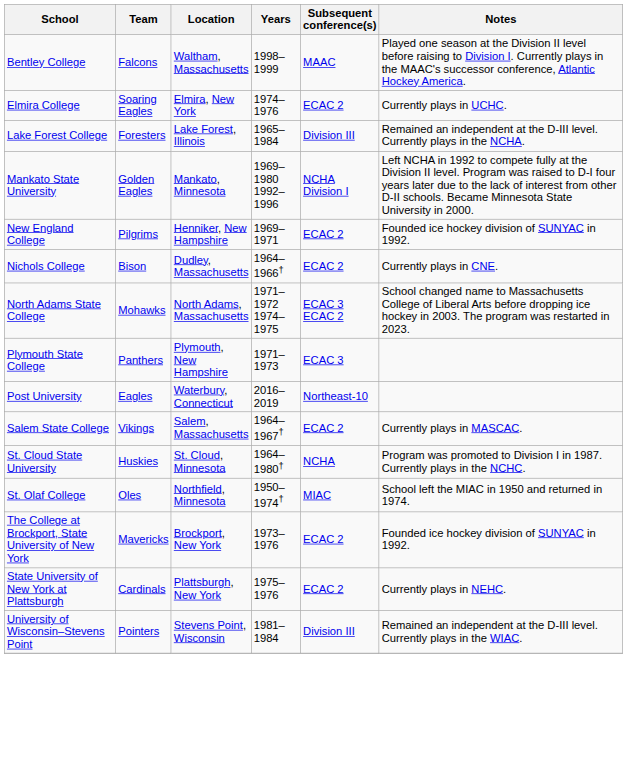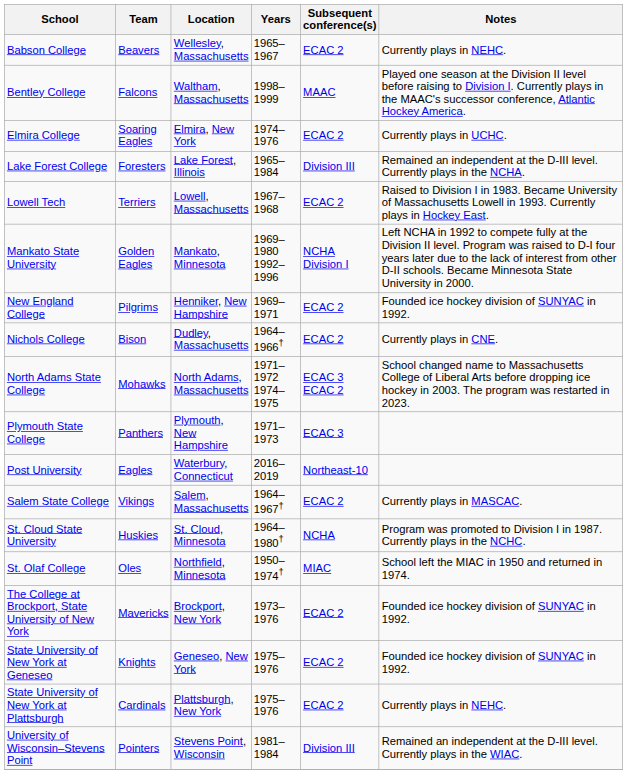 <table class="wikitable" width="100%">
 <tr>
 <th width="18%">School</th>
 <th width="9%">Team</th>
 <th width="12%">Location</th>
 <th width="8%">Years</th>
 <th width="8%">Subsequent<br>conference(s)</th>
 <th>Notes</th>
+</tr>
+<tr>
+<td><a href='#'>Babson College</a></td>
+<td><a href='#'>Beavers</a></td>
+<td><a href='#'>Wellesley</a>, <a href='#'>Massachusetts</a></td>
+<td>1965–1967</td>
+<td><a href='#'>ECAC 2</a></td>
+<td>Currently plays in <a href='#'>NEHC</a>.</td>
 </tr>
 <tr>
 <td><a href='#'>Bentley College</a></td>
 <td><a href='#'>Falcons</a></td>
 <td><a href='#'>Waltham</a>, <a href='#'>Massachusetts</a></td>
 <td>1998–1999</td>
 <td><a href='#'>MAAC</a></td>
 <td>Played one season at the Division II level before raising to <a href='#'>Division I</a>. Currently plays in the MAAC's successor conference, <a href='#'>Atlantic Hockey America</a>.</td>
 </tr>
 <tr>
 <td><a href='#'>Elmira College</a></td>
 <td><a href='#'>Soaring Eagles</a></td>
 <td><a href='#'>Elmira</a>, <a href='#'>New York</a></td>
 <td>1974–1976</td>
 <td><a href='#'>ECAC 2</a></td>
 <td>Currently plays in <a href='#'>UCHC</a>.</td>
 </tr>
 <tr>
 <td><a href='#'>Lake Forest College</a></td>
 <td><a href='#'>Foresters</a></td>
 <td><a href='#'>Lake Forest</a>, <a href='#'>Illinois</a></td>
 <td>1965–1984</td>
 <td><a href='#'>Division III</a></td>
 <td>Remained an independent at the D-III level. Currently plays in the <a href='#'>NCHA</a>.</td>
+</tr>
+<tr>
+<td><a href='#'>Lowell Tech</a></td>
+<td><a href='#'>Terriers</a></td>
+<td><a href='#'>Lowell</a>, <a href='#'>Massachusetts</a></td>
+<td>1967–1968</td>
+<td><a href='#'>ECAC 2</a></td>
+<td>Raised to Division I in 1983. Became University of Massachusetts Lowell in 1993. Currently plays in <a href='#'>Hockey East</a>.</td>
 </tr>
 <tr>
 <td><a href='#'>Mankato State University</a></td>
 <td><a href='#'>Golden Eagles</a></td>
 <td><a href='#'>Mankato</a>, <a href='#'>Minnesota</a></td>
 <td>1969–1980<br>1992–1996</td>
 <td><a href='#'>NCHA</a><br><a href='#'>Division I</a></td>
 <td>Left NCHA in 1992 to compete fully at the Division II level. Program was raised to D-I four years later due to the lack of interest from other D-II schools. Became Minnesota State University in 2000.</td>
 </tr>
 <tr>
 <td><a href='#'>New England College</a></td>
 <td><a href='#'>Pilgrims</a></td>
 <td><a href='#'>Henniker</a>, <a href='#'>New Hampshire</a></td>
 <td>1969–1971</td>
 <td><a href='#'>ECAC 2</a></td>
 <td>Founded ice hockey division of <a href='#'>SUNYAC</a> in 1992.</td>
 </tr>
 <tr>
 <td><a href='#'>Nichols College</a></td>
 <td><a href='#'>Bison</a></td>
 <td><a href='#'>Dudley</a>, <a href='#'>Massachusetts</a></td>
 <td>1964–1966<sup>†</sup></td>
 <td><a href='#'>ECAC 2</a></td>
 <td>Currently plays in <a href='#'>CNE</a>.</td>
 </tr>
 <tr>
 <td><a href='#'>North Adams State College</a></td>
 <td><a href='#'>Mohawks</a></td>
 <td><a href='#'>North Adams</a>, <a href='#'>Massachusetts</a></td>
 <td>1971–1972<br>1974–1975</td>
 <td><a href='#'>ECAC 3</a><br><a href='#'>ECAC 2</a></td>
 <td>School changed name to Massachusetts College of Liberal Arts before dropping ice hockey in 2003. The program was restarted in 2023.</td>
 </tr>
 <tr>
 <td><a href='#'>Plymouth State College</a></td>
 <td><a href='#'>Panthers</a></td>
 <td><a href='#'>Plymouth</a>, <a href='#'>New Hampshire</a></td>
 <td>1971–1973</td>
 <td><a href='#'>ECAC 3</a></td>
 <td></td>
 </tr>
 <tr>
 <td><a href='#'>Post University</a></td>
 <td><a href='#'>Eagles</a></td>
 <td><a href='#'>Waterbury</a>, <a href='#'>Connecticut</a></td>
 <td>2016–2019</td>
 <td><a href='#'>Northeast-10</a></td>
 <td></td>
 </tr>
 <tr>
 <td><a href='#'>Salem State College</a></td>
 <td><a href='#'>Vikings</a></td>
 <td><a href='#'>Salem</a>, <a href='#'>Massachusetts</a></td>
 <td>1964–1967<sup>†</sup></td>
 <td><a href='#'>ECAC 2</a></td>
 <td>Currently plays in <a href='#'>MASCAC</a>.</td>
 </tr>
 <tr>
 <td><a href='#'>St. Cloud State University</a></td>
 <td><a href='#'>Huskies</a></td>
 <td><a href='#'>St. Cloud</a>, <a href='#'>Minnesota</a></td>
 <td>1964–1980<sup>†</sup></td>
 <td><a href='#'>NCHA</a></td>
 <td>Program was promoted to Division I in 1987. Currently plays in the <a href='#'>NCHC</a>.</td>
 </tr>
 <tr>
 <td><a href='#'>St. Olaf College</a></td>
 <td><a href='#'>Oles</a></td>
 <td><a href='#'>Northfield</a>, <a href='#'>Minnesota</a></td>
 <td>1950–1974<sup>†</sup></td>
 <td><a href='#'>MIAC</a></td>
 <td>School left the MIAC in 1950 and returned in 1974.</td>
 </tr>
 <tr>
 <td><a href='#'>The College at Brockport, State University of New York</a></td>
 <td><a href='#'>Mavericks</a></td>
 <td><a href='#'>Brockport</a>, <a href='#'>New York</a></td>
 <td>1973–1976</td>
 <td><a href='#'>ECAC 2</a></td>
 <td>Founded ice hockey division of <a href='#'>SUNYAC</a> in 1992.</td>
 </tr>
 <tr>
+<td><a href='#'>State University of New York at Geneseo</a></td>
+<td><a href='#'>Knights</a></td>
+<td><a href='#'>Geneseo</a>, <a href='#'>New York</a></td>
+<td>1975–1976</td>
+<td><a href='#'>ECAC 2</a></td>
+<td>Founded ice hockey division of <a href='#'>SUNYAC</a> in 1992.</td>
+</tr>
+<tr>
 <td><a href='#'>State University of New York at Plattsburgh</a></td>
 <td><a href='#'>Cardinals</a></td>
 <td><a href='#'>Plattsburgh</a>, <a href='#'>New York</a></td>
 <td>1975–1976</td>
 <td><a href='#'>ECAC 2</a></td>
 <td>Currently plays in <a href='#'>NEHC</a>.</td>
 </tr>
 <tr>
 <td><a href='#'>University of Wisconsin–Stevens Point</a></td>
 <td><a href='#'>Pointers</a></td>
 <td><a href='#'>Stevens Point</a>, <a href='#'>Wisconsin</a></td>
 <td>1981–1984</td>
 <td><a href='#'>Division III</a></td>
 <td>Remained an independent at the D-III level. Currently plays in the <a href='#'>WIAC</a>.</td>
 </tr>
 <tr>
 </tr>
 </table>
